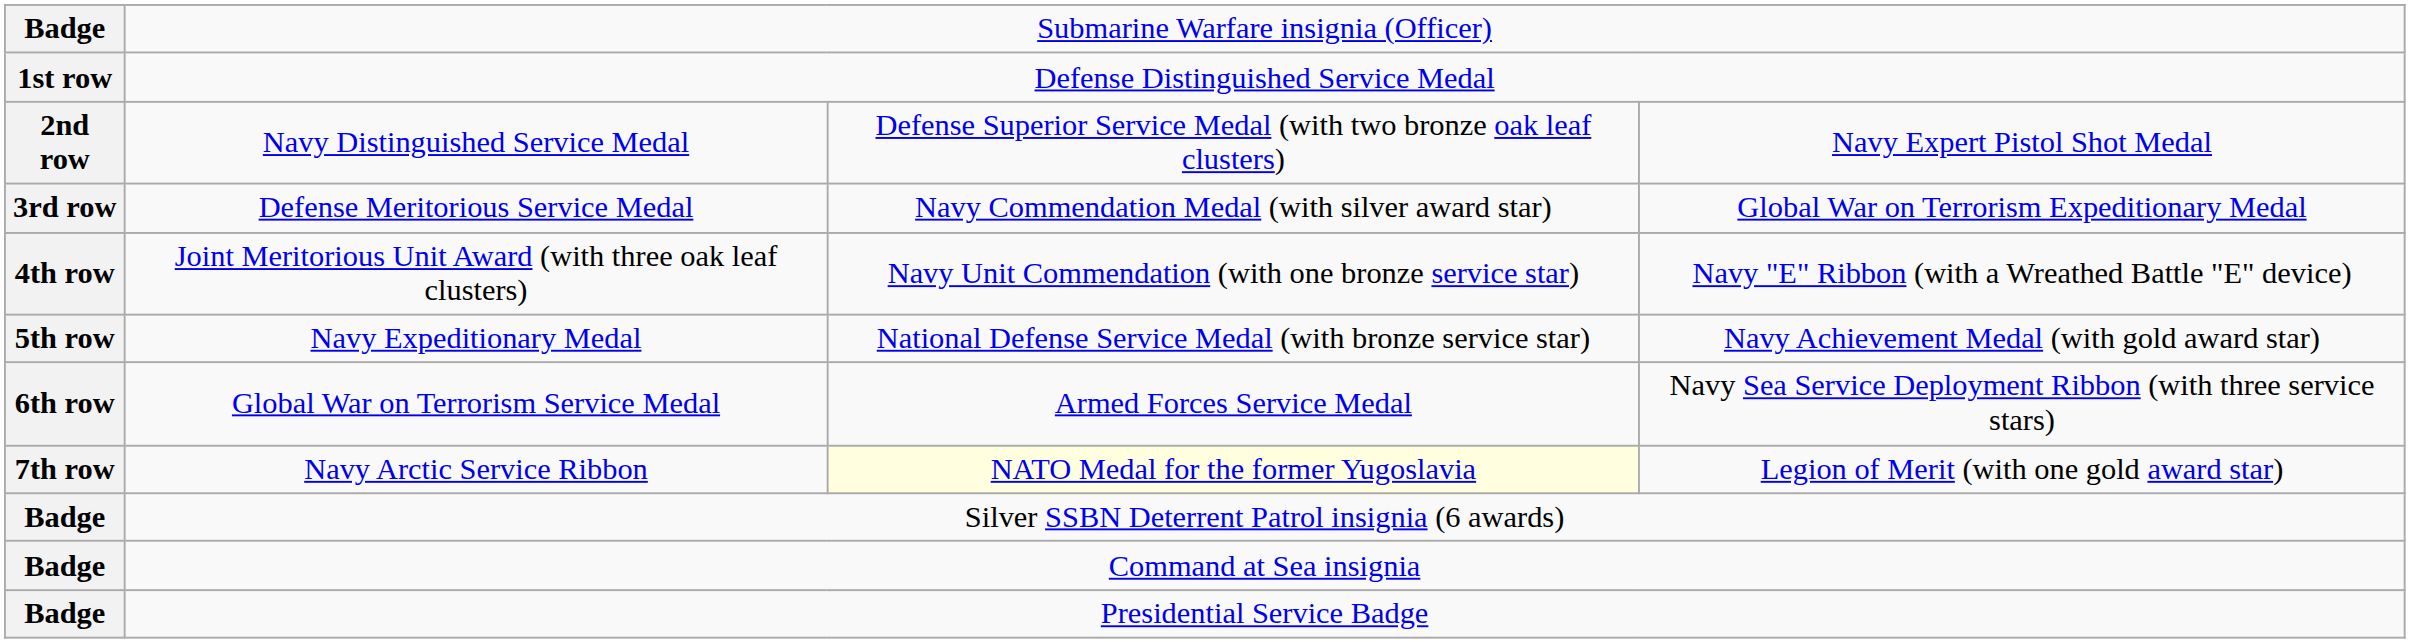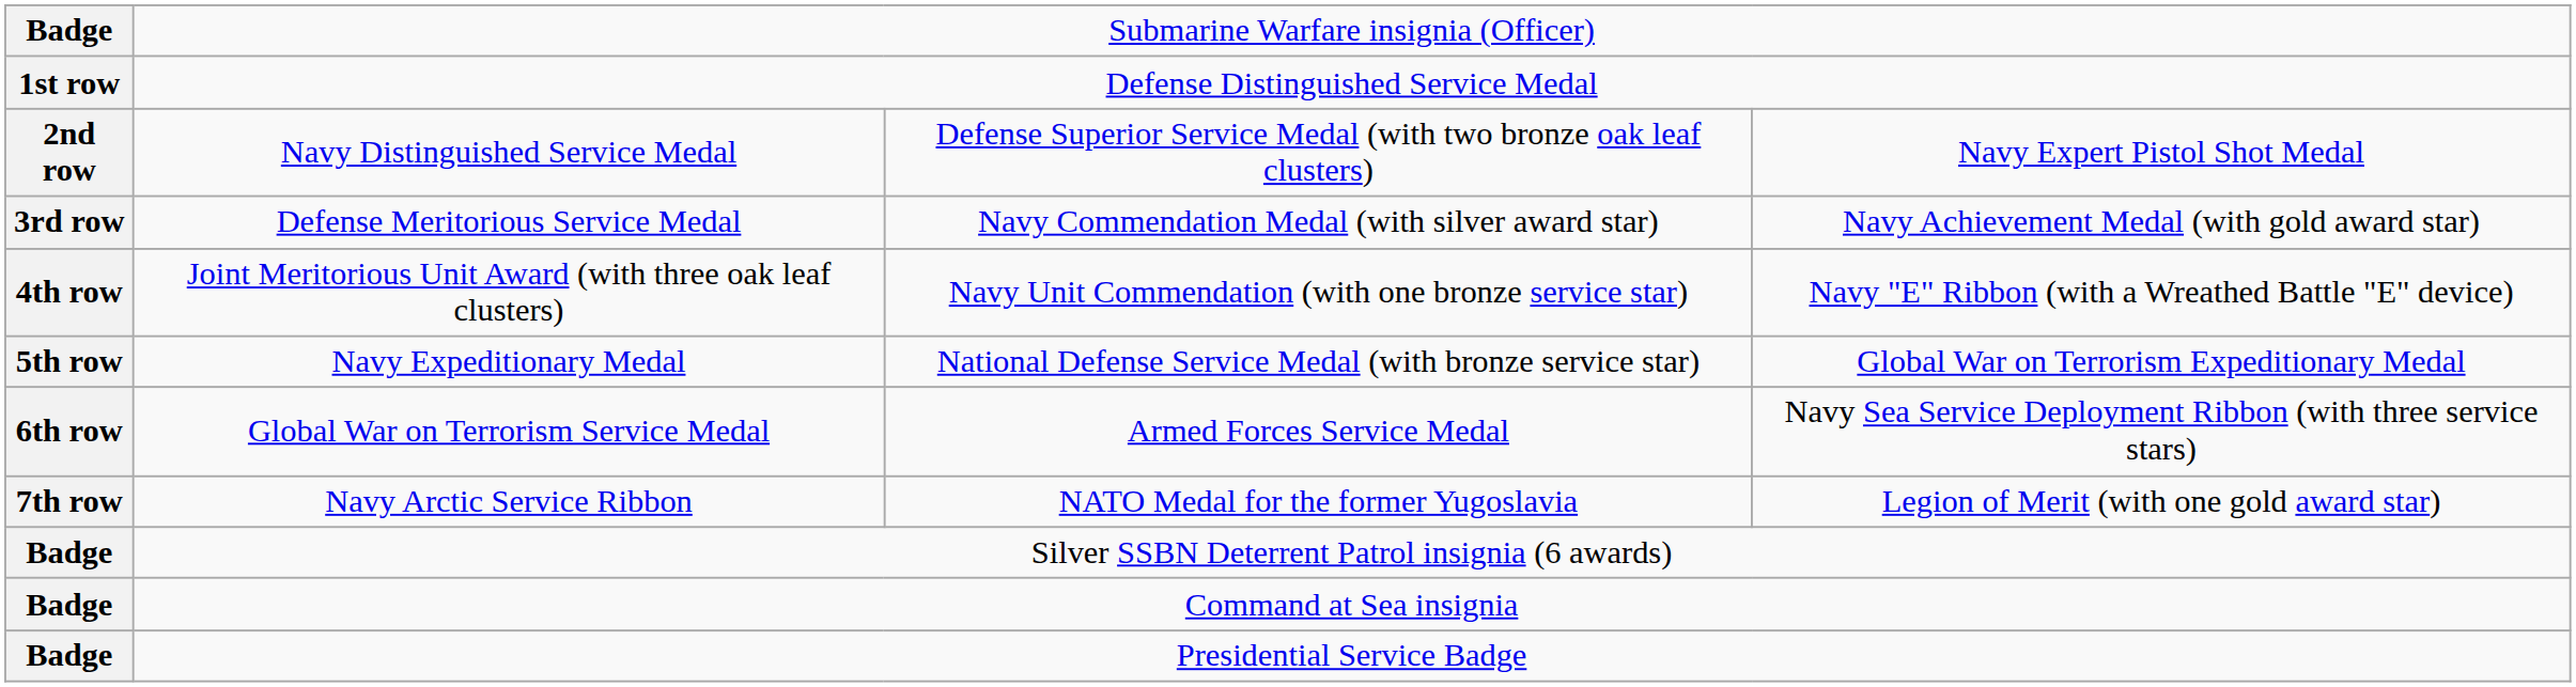 <table class="wikitable" style="margin:1em auto; text-align:center;">
 <tr>
 <th>Badge</th>
 <td style="text-align: center" colspan=3><a href='#'>Submarine Warfare insignia (Officer)</a></td>
 </tr>
 <tr>
 <th>1st row</th>
 <td colspan="3" style="text-align: center"><a href='#'>Defense Distinguished Service Medal</a></td>
 </tr>
 <tr>
 <th>2nd row</th>
 <td style="text-align: center"><a href='#'>Navy Distinguished Service Medal</a></td>
 <td style="text-align: center"><a href='#'>Defense Superior Service Medal</a> (with two bronze <a href='#'>oak leaf clusters</a>)</td>
 <td style="text-align: center"><a href='#'>Navy Expert Pistol Shot Medal</a></td>
 </tr>
 <tr>
 <th>3rd row</th>
 <td style="text-align: center"><a href='#'>Defense Meritorious Service Medal</a></td>
 <td style="text-align: center"><a href='#'>Navy Commendation Medal</a> (with silver award star)</td>
-<td style="text-align: center"><a href='#'>Global War on Terrorism Expeditionary Medal</a></td>
+<td style="text-align: center"><a href='#'>Navy Achievement Medal</a> (with gold award star)</td>
 </tr>
 <tr>
 <th>4th row</th>
 <td style="text-align: center"><a href='#'>Joint Meritorious Unit Award</a> (with three oak leaf clusters)</td>
 <td style="text-align: center"><a href='#'>Navy Unit Commendation</a> (with one bronze <a href='#'>service star</a>)</td>
 <td style="text-align: center"><a href='#'>Navy "E" Ribbon</a> (with a Wreathed Battle "E" device)</td>
 </tr>
 <tr>
 <th>5th row</th>
 <td style="text-align: center"><a href='#'>Navy Expeditionary Medal</a></td>
 <td style="text-align: center"><a href='#'>National Defense Service Medal</a> (with bronze service star)</td>
-<td style="text-align: center"><a href='#'>Navy Achievement Medal</a> (with gold award star)</td>
+<td style="text-align: center"><a href='#'>Global War on Terrorism Expeditionary Medal</a></td>
 </tr>
 <tr>
 <th>6th row</th>
 <td style="text-align: center"><a href='#'>Global War on Terrorism Service Medal</a></td>
 <td style="text-align: center"><a href='#'>Armed Forces Service Medal</a></td>
 <td style="text-align: center">Navy <a href='#'>Sea Service Deployment Ribbon</a> (with three service stars)</td>
 </tr>
 <tr>
 <th>7th row</th>
 <td style="text-align: center"><a href='#'>Navy Arctic Service Ribbon</a></td>
-<td style="background: lightyellow; text-align: center"><a href='#'>NATO Medal for the former Yugoslavia</a></td>
+<td style="text-align: center"><a href='#'>NATO Medal for the former Yugoslavia</a></td>
 <td style="text-align: center"><a href='#'>Legion of Merit</a> (with one gold <a href='#'>award star</a>)</td>
 </tr>
 <tr>
 <th>Badge</th>
 <td style="text-align: center" colspan="3">Silver <a href='#'>SSBN Deterrent Patrol insignia</a> (6 awards)</td>
 </tr>
 <tr>
 <th>Badge</th>
 <td style="text-align: center" colspan="3"><a href='#'>Command at Sea insignia</a></td>
 </tr>
 <tr>
 <th>Badge</th>
 <td style="text-align: center" colspan="3"><a href='#'>Presidential Service Badge</a></td>
 </tr>
 </table>
